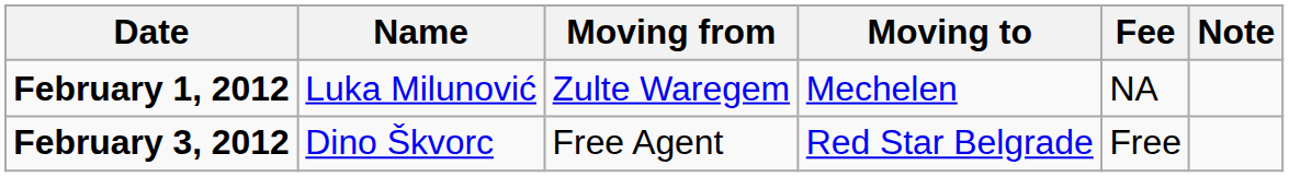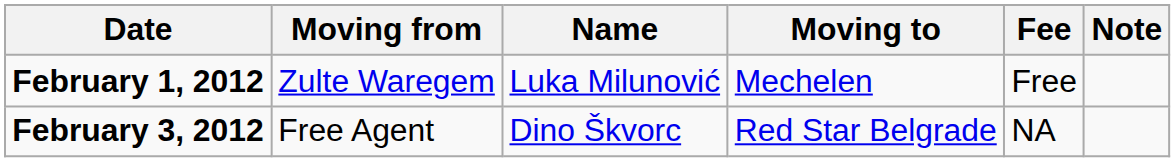 <table class="wikitable sortable">
 <tr>
 <th>Date</th>
+<th>Moving from</th>
 <th>Name</th>
-<th>Moving from</th>
 <th>Moving to</th>
 <th>Fee</th>
 <th>Note</th>
 </tr>
 <tr>
 <td><strong>February 1, 2012</strong></td>
+<td> <a href='#'>Zulte Waregem</a></td>
 <td> <a href='#'>Luka Milunović</a></td>
-<td> <a href='#'>Zulte Waregem</a></td>
 <td> <a href='#'>Mechelen</a></td>
-<td>NA </td>
+<td>Free</td>
 <td></td>
 </tr>
 <tr>
 <td><strong>February 3, 2012</strong></td>
+<td>Free Agent</td>
 <td> <a href='#'>Dino Škvorc</a></td>
-<td>Free Agent</td>
 <td> <a href='#'>Red Star Belgrade</a></td>
-<td>Free</td>
+<td>NA </td>
 <td></td>
 </tr>
 </table>
